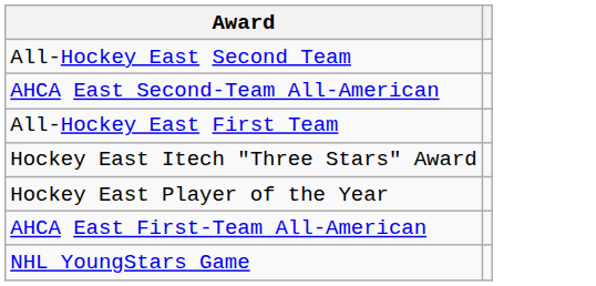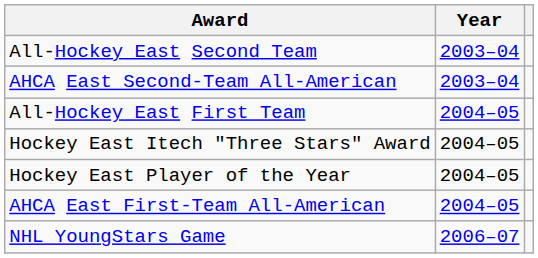 <table class="wikitable">
 <tr>
 <th>Award</th>
+<th>Year</th>
 <th></th>
 </tr>
 <tr>
 <td>All-<a href='#'>Hockey East</a> <a href='#'>Second Team</a></td>
+<td><a href='#'>2003–04</a></td>
 <td></td>
 </tr>
 <tr>
 <td><a href='#'>AHCA</a> <a href='#'>East Second-Team All-American</a></td>
+<td><a href='#'>2003–04</a></td>
 <td></td>
 </tr>
 <tr>
 <td>All-<a href='#'>Hockey East</a> <a href='#'>First Team</a></td>
+<td><a href='#'>2004–05</a></td>
 <td></td>
 </tr>
 <tr>
 <td>Hockey East Itech "Three Stars" Award</td>
+<td>2004–05</td>
 <td></td>
 </tr>
 <tr>
 <td>Hockey East Player of the Year</td>
+<td>2004–05</td>
 <td></td>
 </tr>
 <tr>
 <td><a href='#'>AHCA</a> <a href='#'>East First-Team All-American</a></td>
+<td><a href='#'>2004–05</a></td>
 <td></td>
 </tr>
 <tr>
 <td><a href='#'>NHL YoungStars Game</a></td>
+<td><a href='#'>2006–07</a></td>
 <td></td>
 </tr>
 </table>
